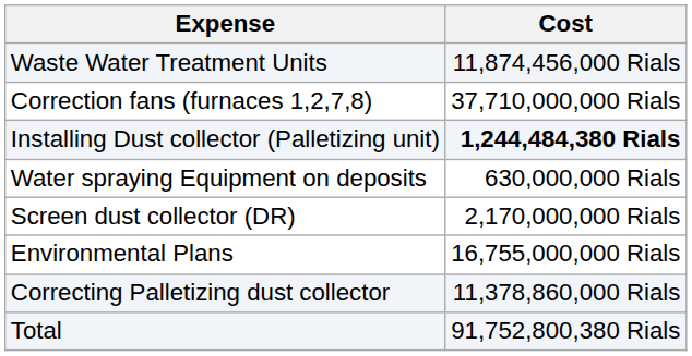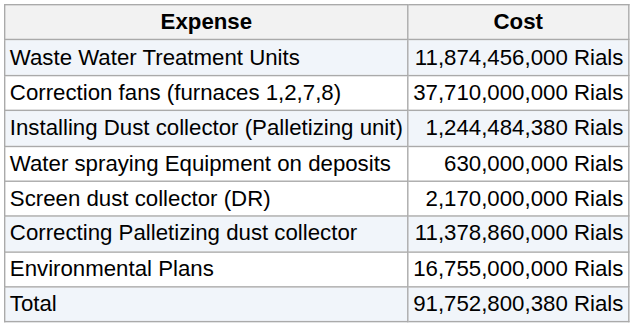 <table class="wikitable">
 <tr>
 <th>Expense</th>
 <th>Cost</th>
 </tr>
 <tr bgcolor="f1f5fa" align="right">
 <td align="left">Waste Water Treatment Units</td>
 <td>11,874,456,000 Rials</td>
 </tr>
 <tr bgcolor="ffffff" align="right">
 <td align="left">Correction fans (furnaces 1,2,7,8)</td>
 <td>37,710,000,000 Rials</td>
 </tr>
 <tr bgcolor="f1f5fa" align="right">
 <td align="left">Installing Dust collector (Palletizing unit)</td>
-<td><strong>1,244,484,380 Rials</strong></td>
+<td>1,244,484,380 Rials</td>
 </tr>
 <tr bgcolor="ffffff" align="right">
 <td align="left">Water spraying Equipment on deposits</td>
 <td>630,000,000 Rials</td>
 </tr>
 <tr bgcolor="ffffff" align="right">
 <td align="left">Screen dust collector (DR)</td>
 <td>2,170,000,000 Rials</td>
 </tr>
+<tr bgcolor="f1f5fa" align="right">
+<td align="left">Correcting Palletizing dust collector</td>
+<td>11,378,860,000 Rials</td>
+</tr>
 <tr bgcolor="ffffff" align="right">
 <td align="left">Environmental Plans</td>
 <td>16,755,000,000 Rials</td>
-</tr>
-<tr bgcolor="f1f5fa" align="right">
-<td align="left">Correcting Palletizing dust collector</td>
-<td>11,378,860,000 Rials</td>
 </tr>
 <tr bgcolor="f1f5fa" align="right">
 <td align="left">Total</td>
 <td>91,752,800,380 Rials</td>
 </tr>
 </table>
